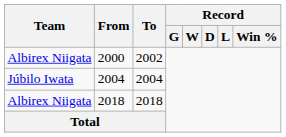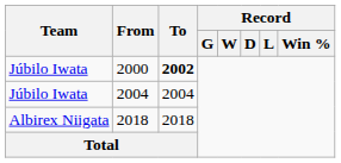 <table class="wikitable" style="text-align: center">
 <tr>
 <th rowspan="2">Team</th>
 <th rowspan="2">From</th>
 <th rowspan="2">To</th>
 <th colspan="5">Record</th>
 </tr>
 <tr>
 <th>G</th>
 <th>W</th>
 <th>D</th>
 <th>L</th>
 <th>Win %</th>
 </tr>
 <tr>
-<td align="left"><a href='#'>Albirex Niigata</a></td>
+<td align="left"><a href='#'>Júbilo Iwata</a></td>
 <td align="left">2000</td>
-<td align="left">2002<br></td>
+<td align="left"><strong>2002<br></strong></td>
 </tr>
 <tr>
 <td align="left"><a href='#'>Júbilo Iwata</a></td>
 <td align="left">2004</td>
 <td align="left">2004<br></td>
 </tr>
 <tr>
 <td align="left"><a href='#'>Albirex Niigata</a></td>
 <td align="left">2018</td>
 <td align="left">2018<br></td>
 </tr>
 <tr>
 <th colspan="3">Total<br></th>
 </tr>
 </table>
